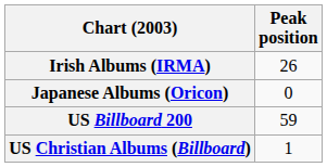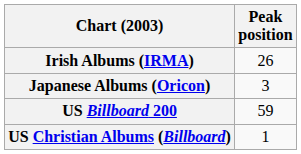 <table class="wikitable sortable plainrowheaders" style="text-align:center">
 <tr>
 <th scope="col">Chart (2003)</th>
 <th scope="col">Peak<br>position</th>
 </tr>
 <tr>
 </tr>
 <tr>
 </tr>
 <tr>
 </tr>
 <tr>
 </tr>
 <tr>
 </tr>
 <tr>
 </tr>
 <tr>
 <th scope="row">Irish Albums (<a href='#'>IRMA</a>)</th>
 <td style="text-align:center;">26</td>
 </tr>
 <tr>
 <th scope="row">Japanese Albums (<a href='#'>Oricon</a>)</th>
-<td style="text-align:center;">0</td>
+<td style="text-align:center;">3</td>
 </tr>
 <tr>
 </tr>
 <tr>
 </tr>
 <tr>
 </tr>
 <tr>
 </tr>
 <tr>
 <th scope="row">US <a href='#'><em>Billboard</em> 200</a></th>
 <td>59</td>
 </tr>
 <tr>
 <th scope="row">US <a href='#'>Christian Albums</a> (<em><a href='#'>Billboard</a></em>)</th>
 <td>1</td>
 </tr>
 </table>
